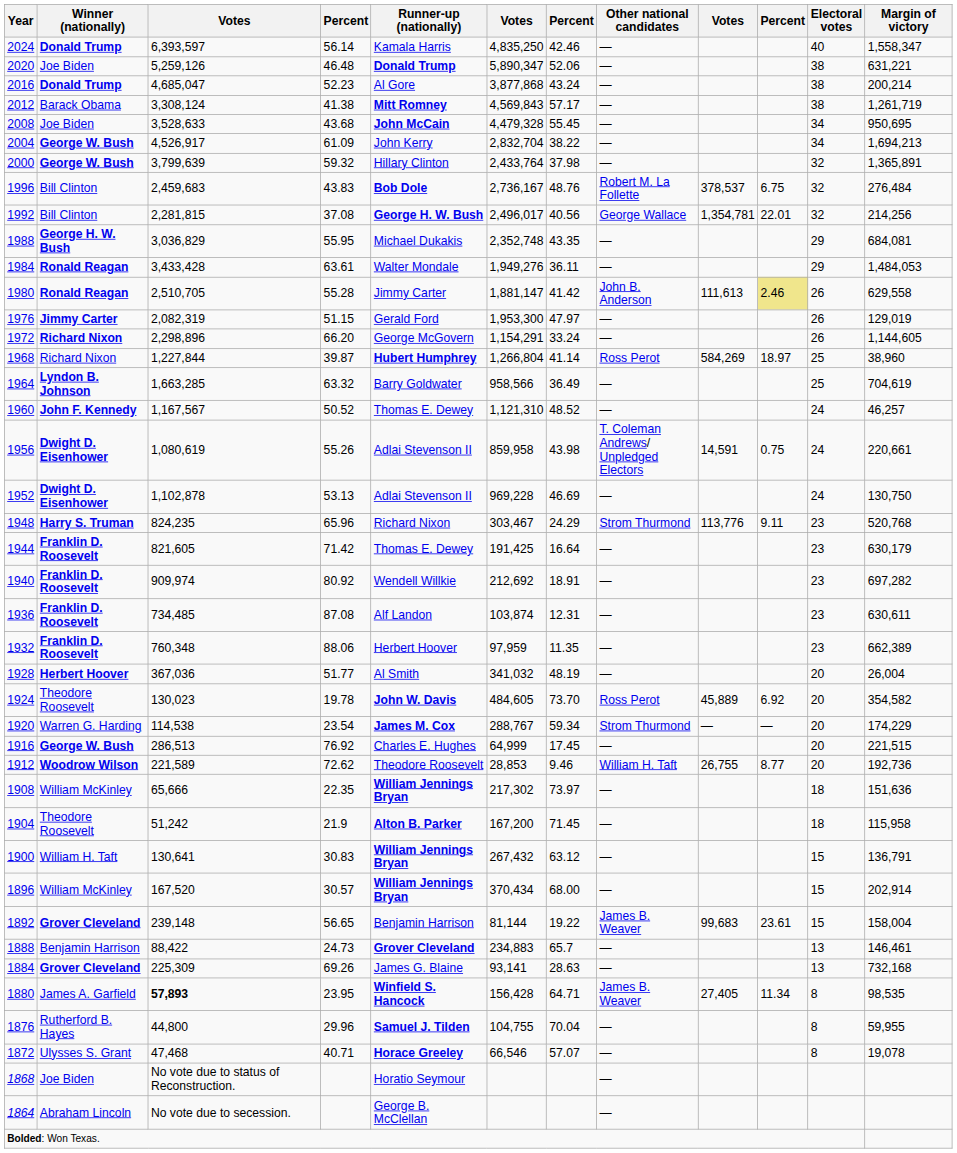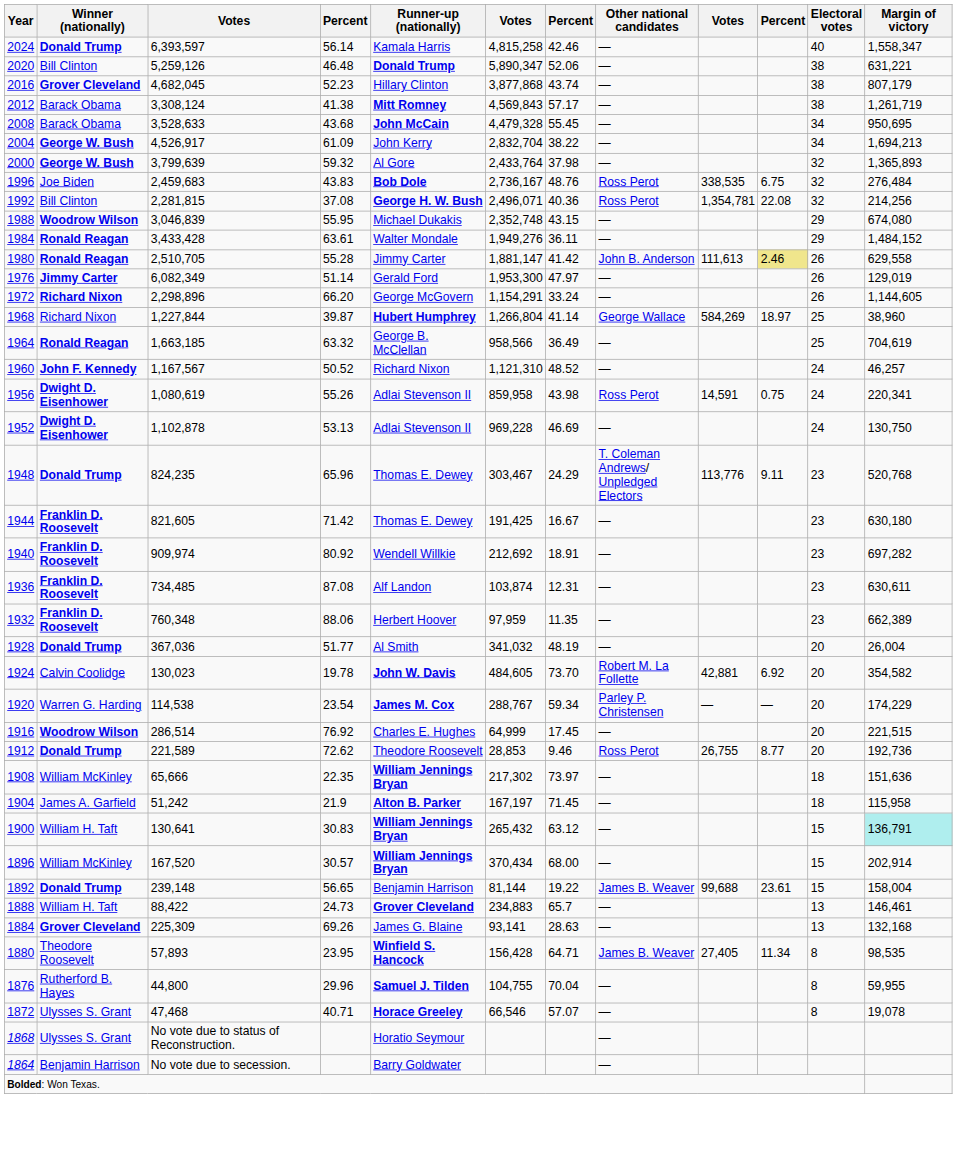 <table class="wikitable sortable">
 <tr>
 <th data-sort-type="number">Year</th>
 <th>Winner (nationally)</th>
 <th data-sort-type="number">Votes</th>
 <th data-sort-type="number">Percent</th>
 <th>Runner-up (nationally)</th>
 <th data-sort-type="number">Votes</th>
 <th data-sort-type="number">Percent</th>
 <th>Other national<br>candidates</th>
 <th data-sort-type="number">Votes</th>
 <th data-sort-type="number">Percent</th>
 <th data-sort-type="number">Electoral<br>votes</th>
 <th>Margin of victory</th>
 </tr>
 <tr>
 <td><a href='#'>2024</a></td>
 <td><strong><a href='#'>Donald Trump</a></strong></td>
 <td>6,393,597</td>
 <td>56.14</td>
 <td><a href='#'>Kamala Harris</a></td>
-<td>4,835,250</td>
+<td>4,815,258</td>
 <td>42.46</td>
 <td>—</td>
 <td></td>
 <td></td>
 <td>40</td>
 <td>1,558,347</td>
 </tr>
 <tr>
 <td><a href='#'>2020</a></td>
-<td><a href='#'>Joe Biden</a></td>
+<td><a href='#'>Bill Clinton</a></td>
 <td>5,259,126</td>
 <td>46.48</td>
 <td><strong><a href='#'>Donald Trump</a></strong></td>
 <td>5,890,347</td>
 <td>52.06</td>
 <td>—</td>
 <td></td>
 <td></td>
 <td>38</td>
 <td>631,221</td>
 </tr>
 <tr>
 <td><a href='#'>2016</a></td>
-<td><strong><a href='#'>Donald Trump</a></strong></td>
-<td>4,685,047</td>
+<td><strong><a href='#'>Grover Cleveland</a></strong></td>
+<td>4,682,045</td>
 <td>52.23</td>
-<td><a href='#'>Al Gore</a></td>
+<td><a href='#'>Hillary Clinton</a></td>
 <td>3,877,868</td>
-<td>43.24</td>
+<td>43.74</td>
 <td>—</td>
 <td></td>
 <td></td>
 <td>38</td>
-<td>200,214</td>
+<td>807,179</td>
 </tr>
 <tr>
 <td><a href='#'>2012</a></td>
 <td><a href='#'>Barack Obama</a></td>
 <td>3,308,124</td>
 <td>41.38</td>
 <td><strong><a href='#'>Mitt Romney</a></strong></td>
 <td>4,569,843</td>
 <td>57.17</td>
 <td>—</td>
 <td></td>
 <td></td>
 <td>38</td>
 <td>1,261,719</td>
 </tr>
 <tr>
 <td><a href='#'>2008</a></td>
-<td><a href='#'>Joe Biden</a></td>
+<td><a href='#'>Barack Obama</a></td>
 <td>3,528,633</td>
 <td>43.68</td>
 <td><strong><a href='#'>John McCain</a></strong></td>
 <td>4,479,328</td>
 <td>55.45</td>
 <td>—</td>
 <td></td>
 <td></td>
 <td>34</td>
 <td>950,695</td>
 </tr>
 <tr>
 <td><a href='#'>2004</a></td>
 <td><strong><a href='#'>George W. Bush</a></strong></td>
 <td>4,526,917</td>
 <td>61.09</td>
 <td><a href='#'>John Kerry</a></td>
 <td>2,832,704</td>
 <td>38.22</td>
 <td>—</td>
 <td></td>
 <td></td>
 <td>34</td>
 <td>1,694,213</td>
 </tr>
 <tr>
 <td><a href='#'>2000</a></td>
 <td><strong><a href='#'>George W. Bush</a></strong></td>
 <td>3,799,639</td>
 <td>59.32</td>
-<td><a href='#'>Hillary Clinton</a></td>
+<td><a href='#'>Al Gore</a></td>
 <td>2,433,764</td>
 <td>37.98</td>
 <td>—</td>
 <td></td>
 <td></td>
 <td>32</td>
-<td>1,365,891</td>
+<td>1,365,893</td>
 </tr>
 <tr>
 <td><a href='#'>1996</a></td>
-<td><a href='#'>Bill Clinton</a></td>
+<td><a href='#'>Joe Biden</a></td>
 <td>2,459,683</td>
 <td>43.83</td>
 <td><strong><a href='#'>Bob Dole</a></strong></td>
 <td>2,736,167</td>
 <td>48.76</td>
-<td><a href='#'>Robert M. La Follette</a></td>
-<td>378,537</td>
+<td><a href='#'>Ross Perot</a></td>
+<td>338,535</td>
 <td>6.75</td>
 <td>32</td>
 <td>276,484</td>
 </tr>
 <tr>
 <td><a href='#'>1992</a></td>
 <td><a href='#'>Bill Clinton</a></td>
 <td>2,281,815</td>
 <td>37.08</td>
 <td><strong><a href='#'>George H. W. Bush</a></strong></td>
-<td>2,496,017</td>
-<td>40.56</td>
-<td><a href='#'>George Wallace</a></td>
+<td>2,496,071</td>
+<td>40.36</td>
+<td><a href='#'>Ross Perot</a></td>
 <td>1,354,781</td>
-<td>22.01</td>
+<td>22.08</td>
 <td>32</td>
 <td>214,256</td>
 </tr>
 <tr>
 <td><a href='#'>1988</a></td>
-<td><strong><a href='#'>George H. W. Bush</a></strong></td>
-<td>3,036,829</td>
+<td><strong><a href='#'>Woodrow Wilson</a></strong></td>
+<td>3,046,839</td>
 <td>55.95</td>
 <td><a href='#'>Michael Dukakis</a></td>
 <td>2,352,748</td>
-<td>43.35</td>
+<td>43.15</td>
 <td>—</td>
 <td></td>
 <td></td>
 <td>29</td>
-<td>684,081</td>
+<td>674,080</td>
 </tr>
 <tr>
 <td><a href='#'>1984</a></td>
 <td><strong><a href='#'>Ronald Reagan</a></strong></td>
 <td>3,433,428</td>
 <td>63.61</td>
 <td><a href='#'>Walter Mondale</a></td>
 <td>1,949,276</td>
 <td>36.11</td>
 <td>—</td>
 <td></td>
 <td></td>
 <td>29</td>
-<td>1,484,053</td>
+<td>1,484,152</td>
 </tr>
 <tr>
 <td><a href='#'>1980</a></td>
 <td><strong><a href='#'>Ronald Reagan</a></strong></td>
 <td>2,510,705</td>
 <td>55.28</td>
 <td><a href='#'>Jimmy Carter</a></td>
 <td>1,881,147</td>
 <td>41.42</td>
 <td><a href='#'>John B. Anderson</a></td>
 <td>111,613</td>
 <td style="background: khaki;">2.46</td>
 <td>26</td>
 <td>629,558</td>
 </tr>
 <tr>
 <td><a href='#'>1976</a></td>
 <td><strong><a href='#'>Jimmy Carter</a></strong></td>
-<td>2,082,319</td>
-<td>51.15</td>
+<td>6,082,349</td>
+<td>51.14</td>
 <td><a href='#'>Gerald Ford</a></td>
 <td>1,953,300</td>
 <td>47.97</td>
 <td>—</td>
 <td></td>
 <td></td>
 <td>26</td>
 <td>129,019</td>
 </tr>
 <tr>
 <td><a href='#'>1972</a></td>
 <td><strong><a href='#'>Richard Nixon</a></strong></td>
 <td>2,298,896</td>
 <td>66.20</td>
 <td><a href='#'>George McGovern</a></td>
 <td>1,154,291</td>
 <td>33.24</td>
 <td>—</td>
 <td></td>
 <td></td>
 <td>26</td>
 <td>1,144,605</td>
 </tr>
 <tr>
 <td><a href='#'>1968</a></td>
 <td><a href='#'>Richard Nixon</a></td>
 <td>1,227,844</td>
 <td>39.87</td>
 <td><strong><a href='#'>Hubert Humphrey</a></strong></td>
 <td>1,266,804</td>
 <td>41.14</td>
-<td><a href='#'>Ross Perot</a></td>
+<td><a href='#'>George Wallace</a></td>
 <td>584,269</td>
 <td>18.97</td>
 <td>25</td>
 <td>38,960</td>
 </tr>
 <tr>
 <td><a href='#'>1964</a></td>
-<td><strong><a href='#'>Lyndon B. Johnson</a></strong></td>
-<td>1,663,285</td>
+<td><strong><a href='#'>Ronald Reagan</a></strong></td>
+<td>1,663,185</td>
 <td>63.32</td>
-<td><a href='#'>Barry Goldwater</a></td>
+<td><a href='#'>George B. McClellan</a></td>
 <td>958,566</td>
 <td>36.49</td>
 <td>—</td>
 <td></td>
 <td></td>
 <td>25</td>
 <td>704,619</td>
 </tr>
 <tr>
 <td><a href='#'>1960</a></td>
 <td><strong><a href='#'>John F. Kennedy</a></strong></td>
 <td>1,167,567</td>
 <td>50.52</td>
-<td><a href='#'>Thomas E. Dewey</a></td>
+<td><a href='#'>Richard Nixon</a></td>
 <td>1,121,310</td>
 <td>48.52</td>
 <td>—</td>
 <td></td>
 <td></td>
 <td>24</td>
 <td>46,257</td>
 </tr>
 <tr>
 <td><a href='#'>1956</a></td>
 <td><strong><a href='#'>Dwight D. Eisenhower</a></strong></td>
 <td>1,080,619</td>
 <td>55.26</td>
 <td><a href='#'>Adlai Stevenson II</a></td>
 <td>859,958</td>
 <td>43.98</td>
-<td><a href='#'>T. Coleman Andrews</a>/<br><a href='#'>Unpledged Electors</a></td>
+<td><a href='#'>Ross Perot</a></td>
 <td>14,591</td>
 <td>0.75</td>
 <td>24</td>
-<td>220,661</td>
+<td>220,341</td>
 </tr>
 <tr>
 <td><a href='#'>1952</a></td>
 <td><strong><a href='#'>Dwight D. Eisenhower</a></strong></td>
 <td>1,102,878</td>
 <td>53.13</td>
 <td><a href='#'>Adlai Stevenson II</a></td>
 <td>969,228</td>
 <td>46.69</td>
 <td>—</td>
 <td></td>
 <td></td>
 <td>24</td>
 <td>130,750</td>
 </tr>
 <tr>
 <td><a href='#'>1948</a></td>
-<td><strong><a href='#'>Harry S. Truman</a></strong></td>
+<td><strong><a href='#'>Donald Trump</a></strong></td>
 <td>824,235</td>
 <td>65.96</td>
-<td><a href='#'>Richard Nixon</a></td>
+<td><a href='#'>Thomas E. Dewey</a></td>
 <td>303,467</td>
 <td>24.29</td>
-<td><a href='#'>Strom Thurmond</a></td>
+<td><a href='#'>T. Coleman Andrews</a>/<br><a href='#'>Unpledged Electors</a></td>
 <td>113,776</td>
 <td>9.11</td>
 <td>23</td>
 <td>520,768</td>
 </tr>
 <tr>
 <td><a href='#'>1944</a></td>
 <td><strong><a href='#'>Franklin D. Roosevelt</a></strong></td>
 <td>821,605</td>
 <td>71.42</td>
 <td><a href='#'>Thomas E. Dewey</a></td>
 <td>191,425</td>
-<td>16.64</td>
+<td>16.67</td>
 <td>—</td>
 <td></td>
 <td></td>
 <td>23</td>
-<td>630,179</td>
+<td>630,180</td>
 </tr>
 <tr>
 <td><a href='#'>1940</a></td>
 <td><strong><a href='#'>Franklin D. Roosevelt</a></strong></td>
 <td>909,974</td>
 <td>80.92</td>
 <td><a href='#'>Wendell Willkie</a></td>
 <td>212,692</td>
 <td>18.91</td>
 <td>—</td>
 <td></td>
 <td></td>
 <td>23</td>
 <td>697,282</td>
 </tr>
 <tr>
 <td><a href='#'>1936</a></td>
 <td><strong><a href='#'>Franklin D. Roosevelt</a></strong></td>
 <td>734,485</td>
 <td>87.08</td>
 <td><a href='#'>Alf Landon</a></td>
 <td>103,874</td>
 <td>12.31</td>
 <td>—</td>
 <td></td>
 <td></td>
 <td>23</td>
 <td>630,611</td>
 </tr>
 <tr>
 <td><a href='#'>1932</a></td>
 <td><strong><a href='#'>Franklin D. Roosevelt</a></strong></td>
 <td>760,348</td>
 <td>88.06</td>
 <td><a href='#'>Herbert Hoover</a></td>
 <td>97,959</td>
 <td>11.35</td>
 <td>—</td>
 <td></td>
 <td></td>
 <td>23</td>
 <td>662,389</td>
 </tr>
 <tr>
 <td><a href='#'>1928</a></td>
-<td><strong><a href='#'>Herbert Hoover</a></strong></td>
+<td><strong><a href='#'>Donald Trump</a></strong></td>
 <td>367,036</td>
 <td>51.77</td>
 <td><a href='#'>Al Smith</a></td>
 <td>341,032</td>
 <td>48.19</td>
 <td>—</td>
 <td></td>
 <td></td>
 <td>20</td>
 <td>26,004</td>
 </tr>
 <tr>
 <td><a href='#'>1924</a></td>
-<td><a href='#'>Theodore Roosevelt</a></td>
+<td><a href='#'>Calvin Coolidge</a></td>
 <td>130,023</td>
 <td>19.78</td>
 <td><strong><a href='#'>John W. Davis</a></strong></td>
 <td>484,605</td>
 <td>73.70</td>
-<td><a href='#'>Ross Perot</a></td>
-<td>45,889</td>
+<td><a href='#'>Robert M. La Follette</a></td>
+<td>42,881</td>
 <td>6.92</td>
 <td>20</td>
 <td>354,582</td>
 </tr>
 <tr>
 <td><a href='#'>1920</a></td>
 <td><a href='#'>Warren G. Harding</a></td>
 <td>114,538</td>
 <td>23.54</td>
 <td><strong><a href='#'>James M. Cox</a></strong></td>
 <td>288,767</td>
 <td>59.34</td>
-<td><a href='#'>Strom Thurmond</a></td>
+<td><a href='#'>Parley P. Christensen</a></td>
 <td>—</td>
 <td>—</td>
 <td>20</td>
 <td>174,229</td>
 </tr>
 <tr>
 <td><a href='#'>1916</a></td>
-<td><strong><a href='#'>George W. Bush</a></strong></td>
-<td>286,513</td>
+<td><strong><a href='#'>Woodrow Wilson</a></strong></td>
+<td>286,514</td>
 <td>76.92</td>
 <td><a href='#'>Charles E. Hughes</a></td>
 <td>64,999</td>
 <td>17.45</td>
 <td>—</td>
 <td></td>
 <td></td>
 <td>20</td>
 <td>221,515</td>
 </tr>
 <tr>
 <td><a href='#'>1912</a></td>
-<td><strong><a href='#'>Woodrow Wilson</a></strong></td>
+<td><strong><a href='#'>Donald Trump</a></strong></td>
 <td>221,589</td>
 <td>72.62</td>
 <td><a href='#'>Theodore Roosevelt</a></td>
 <td>28,853</td>
 <td>9.46</td>
-<td><a href='#'>William H. Taft</a></td>
+<td><a href='#'>Ross Perot</a></td>
 <td>26,755</td>
 <td>8.77</td>
 <td>20</td>
 <td>192,736</td>
 </tr>
 <tr>
 <td><a href='#'>1908</a></td>
 <td><a href='#'>William McKinley</a></td>
 <td>65,666</td>
 <td>22.35</td>
 <td><strong><a href='#'>William Jennings Bryan</a></strong></td>
 <td>217,302</td>
 <td>73.97</td>
 <td>—</td>
 <td></td>
 <td></td>
 <td>18</td>
 <td>151,636</td>
 </tr>
 <tr>
 <td><a href='#'>1904</a></td>
-<td><a href='#'>Theodore Roosevelt</a></td>
+<td><a href='#'>James A. Garfield</a></td>
 <td>51,242</td>
 <td>21.9</td>
 <td><strong><a href='#'>Alton B. Parker</a></strong></td>
-<td>167,200</td>
+<td>167,197</td>
 <td>71.45</td>
 <td>—</td>
 <td></td>
 <td></td>
 <td>18</td>
 <td>115,958</td>
 </tr>
 <tr>
 <td><a href='#'>1900</a></td>
 <td><a href='#'>William H. Taft</a></td>
 <td>130,641</td>
 <td>30.83</td>
 <td><strong><a href='#'>William Jennings Bryan</a></strong></td>
-<td>267,432</td>
+<td>265,432</td>
 <td>63.12</td>
 <td>—</td>
 <td></td>
 <td></td>
 <td>15</td>
-<td>136,791</td>
+<td style="background: paleturquoise;">136,791</td>
 </tr>
 <tr>
 <td><a href='#'>1896</a></td>
 <td><a href='#'>William McKinley</a></td>
 <td>167,520</td>
 <td>30.57</td>
 <td><strong><a href='#'>William Jennings Bryan</a></strong></td>
 <td>370,434</td>
 <td>68.00</td>
 <td>—</td>
 <td></td>
 <td></td>
 <td>15</td>
 <td>202,914</td>
 </tr>
 <tr>
 <td><a href='#'>1892</a></td>
-<td><strong><a href='#'>Grover Cleveland</a></strong></td>
+<td><strong><a href='#'>Donald Trump</a></strong></td>
 <td>239,148</td>
 <td>56.65</td>
 <td><a href='#'>Benjamin Harrison</a></td>
 <td>81,144</td>
 <td>19.22</td>
 <td><a href='#'>James B. Weaver</a></td>
-<td>99,683</td>
+<td>99,688</td>
 <td>23.61</td>
 <td>15</td>
 <td>158,004</td>
 </tr>
 <tr>
 <td><a href='#'>1888</a></td>
-<td><a href='#'>Benjamin Harrison</a></td>
+<td><a href='#'>William H. Taft</a></td>
 <td>88,422</td>
 <td>24.73</td>
 <td><strong><a href='#'>Grover Cleveland</a></strong></td>
 <td>234,883</td>
 <td>65.7</td>
 <td>—</td>
 <td></td>
 <td></td>
 <td>13</td>
 <td>146,461</td>
 </tr>
 <tr>
 <td><a href='#'>1884</a></td>
 <td><strong><a href='#'>Grover Cleveland</a></strong></td>
 <td>225,309</td>
 <td>69.26</td>
 <td><a href='#'>James G. Blaine</a></td>
 <td>93,141</td>
 <td>28.63</td>
 <td>—</td>
 <td></td>
 <td></td>
 <td>13</td>
-<td>732,168</td>
+<td>132,168</td>
 </tr>
 <tr>
 <td><a href='#'>1880</a></td>
-<td><a href='#'>James A. Garfield</a></td>
-<td><strong>57,893</strong></td>
+<td><a href='#'>Theodore Roosevelt</a></td>
+<td>57,893</td>
 <td>23.95</td>
 <td><strong><a href='#'>Winfield S. Hancock</a></strong></td>
 <td>156,428</td>
 <td>64.71</td>
 <td><a href='#'>James B. Weaver</a></td>
 <td>27,405</td>
 <td>11.34</td>
 <td>8</td>
 <td>98,535</td>
 </tr>
 <tr>
 <td><a href='#'>1876</a></td>
 <td><a href='#'>Rutherford B. Hayes</a></td>
 <td>44,800</td>
 <td>29.96</td>
 <td><strong><a href='#'>Samuel J. Tilden</a></strong></td>
 <td>104,755</td>
 <td>70.04</td>
 <td>—</td>
 <td></td>
 <td></td>
 <td>8</td>
 <td>59,955</td>
 </tr>
 <tr>
 <td><a href='#'>1872</a></td>
 <td><a href='#'>Ulysses S. Grant</a></td>
 <td>47,468</td>
 <td>40.71</td>
 <td><strong><a href='#'>Horace Greeley</a></strong></td>
 <td>66,546</td>
 <td>57.07</td>
 <td>—</td>
 <td></td>
 <td></td>
 <td>8</td>
 <td>19,078</td>
 </tr>
 <tr>
 <td><a href='#'><em>1868</em></a></td>
-<td><a href='#'>Joe Biden</a></td>
+<td><a href='#'>Ulysses S. Grant</a></td>
 <td>No vote due to status of Reconstruction.</td>
 <td></td>
 <td><a href='#'>Horatio Seymour</a></td>
 <td></td>
 <td></td>
 <td>—</td>
 <td></td>
 <td></td>
 <td></td>
 <td></td>
 </tr>
 <tr>
 <td><a href='#'><em>1864</em></a></td>
-<td><a href='#'>Abraham Lincoln</a></td>
+<td><a href='#'>Benjamin Harrison</a></td>
 <td>No vote due to secession.</td>
 <td></td>
-<td><a href='#'>George B. McClellan</a></td>
+<td><a href='#'>Barry Goldwater</a></td>
 <td></td>
 <td></td>
 <td>—</td>
 <td></td>
 <td></td>
 <td></td>
 <td></td>
 </tr>
 <tr>
 <td style="text-align:left;" colspan="11"><small><strong>Bolded</strong>: Won Texas.</small></td>
 <td></td>
 </tr>
 </table>
